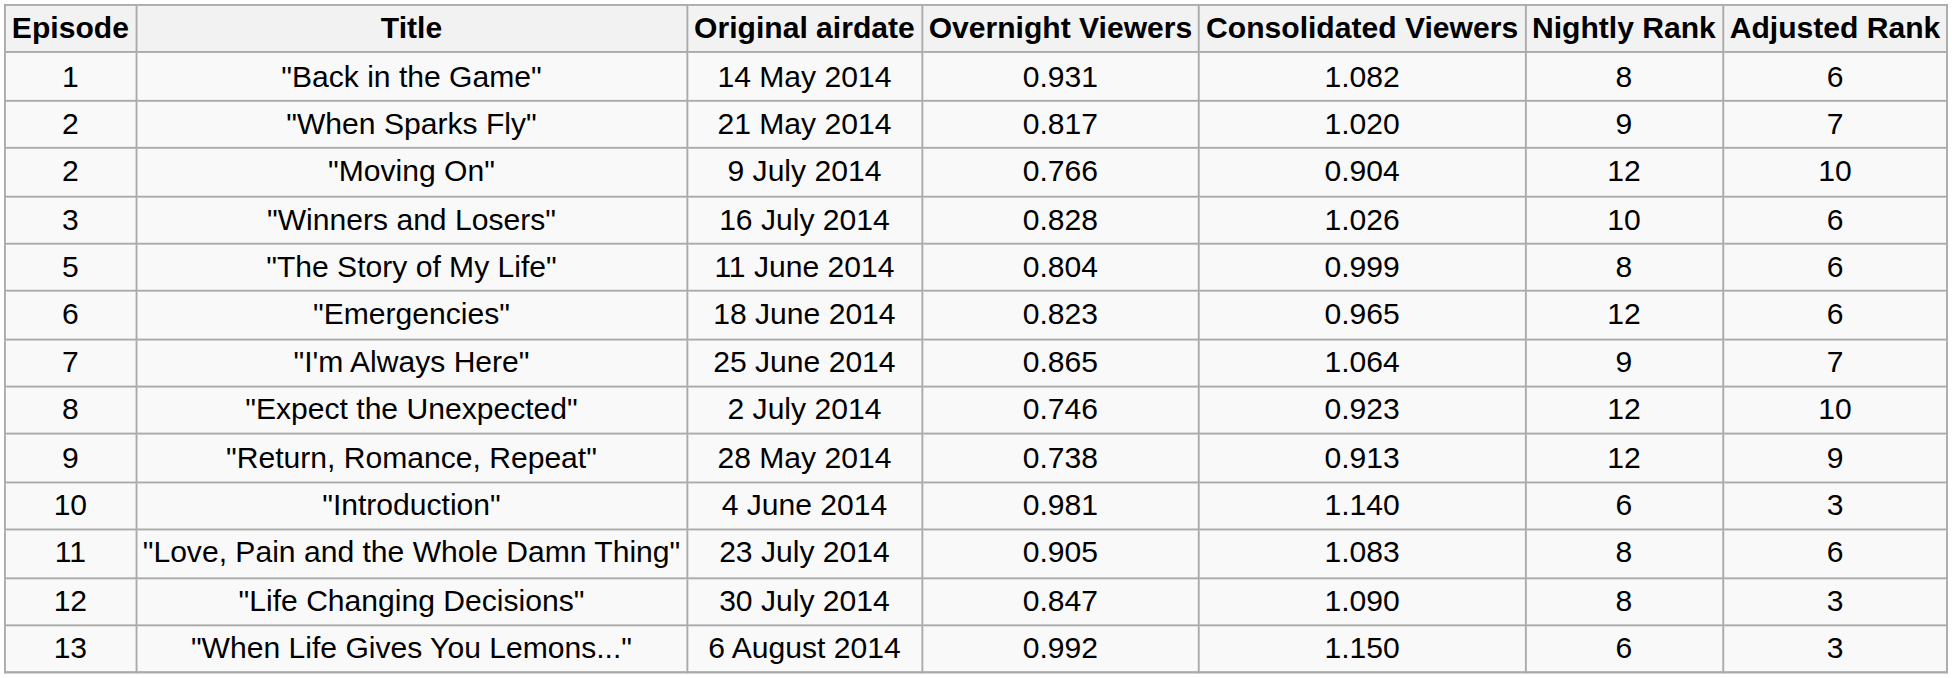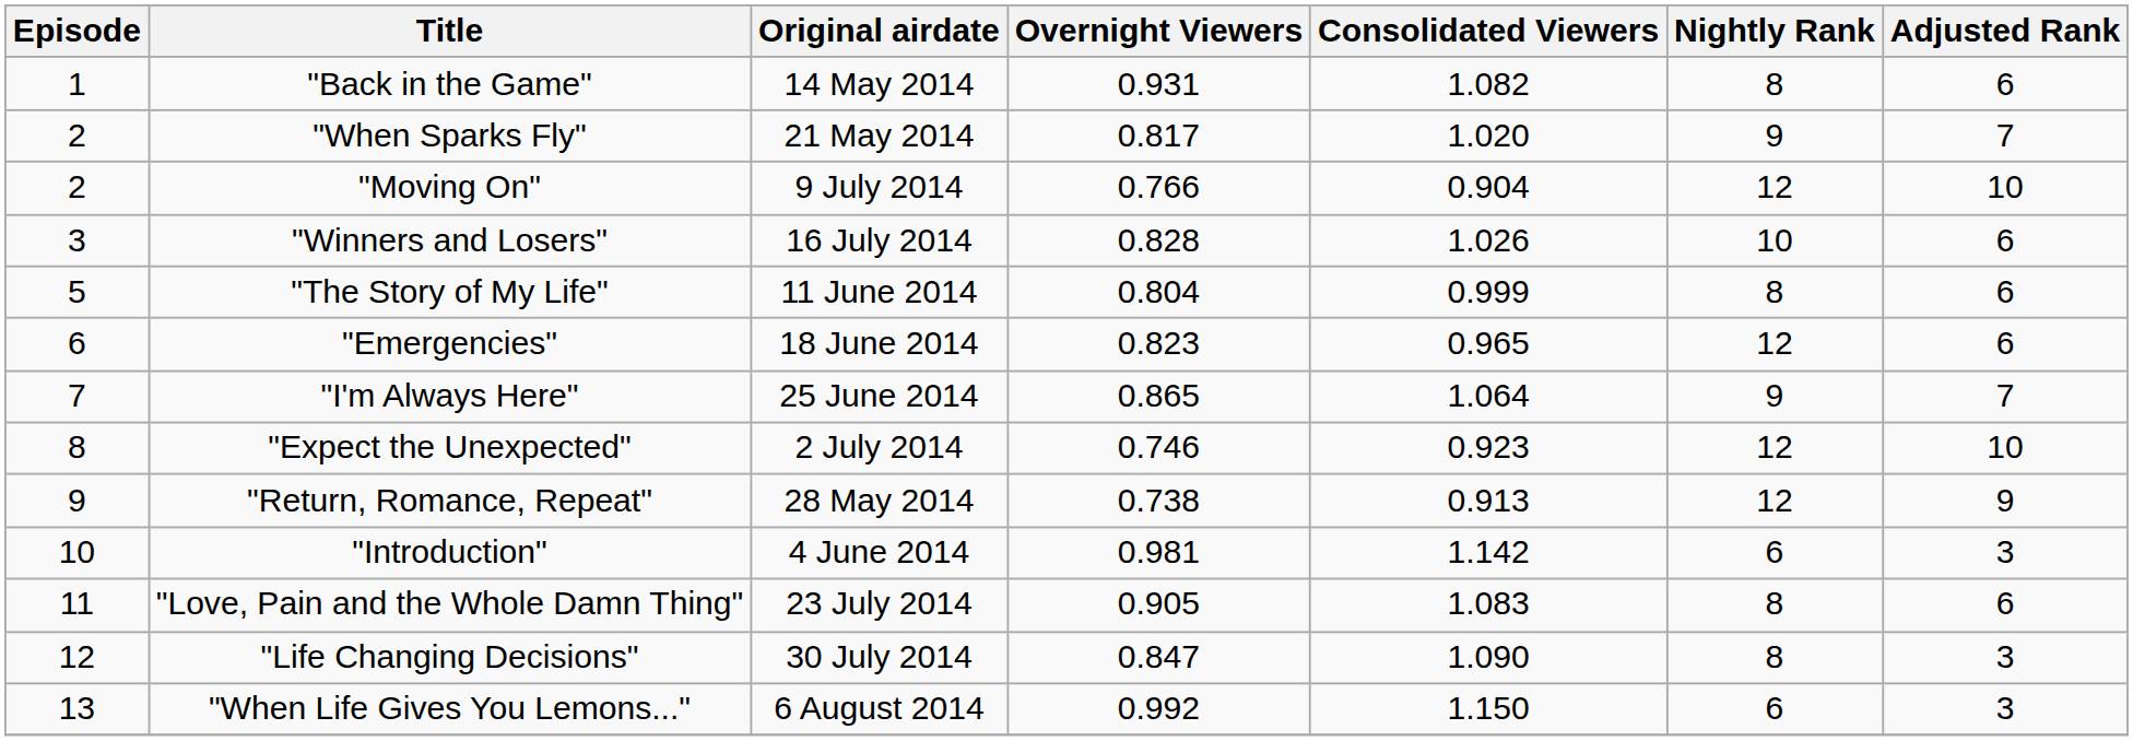 <table class="wikitable sortable">
 <tr>
 <th>Episode</th>
 <th>Title</th>
 <th>Original airdate</th>
 <th>Overnight Viewers</th>
 <th>Consolidated Viewers</th>
 <th>Nightly Rank</th>
 <th>Adjusted Rank</th>
 </tr>
 <tr>
 <td style="text-align:center">1</td>
 <td style="text-align:center">"Back in the Game"</td>
 <td style="text-align:center">14 May 2014</td>
 <td style="text-align:center">0.931</td>
 <td style="text-align:center">1.082</td>
 <td style="text-align:center">8</td>
 <td style="text-align:center">6</td>
 </tr>
 <tr>
 <td style="text-align:center">2</td>
 <td style="text-align:center">"When Sparks Fly"</td>
 <td style="text-align:center">21 May 2014</td>
 <td style="text-align:center">0.817</td>
 <td style="text-align:center">1.020</td>
 <td style="text-align:center">9</td>
 <td style="text-align:center">7</td>
 </tr>
 <tr>
 <td style="text-align:center">2</td>
 <td style="text-align:center">"Moving On"</td>
 <td style="text-align:center">9 July 2014</td>
 <td style="text-align:center">0.766</td>
 <td style="text-align:center">0.904</td>
 <td style="text-align:center">12</td>
 <td style="text-align:center">10</td>
 </tr>
 <tr>
 <td style="text-align:center">3</td>
 <td style="text-align:center">"Winners and Losers"</td>
 <td style="text-align:center">16 July 2014</td>
 <td style="text-align:center">0.828</td>
 <td style="text-align:center">1.026</td>
 <td style="text-align:center">10</td>
 <td style="text-align:center">6</td>
 </tr>
 <tr>
 <td style="text-align:center">5</td>
 <td style="text-align:center">"The Story of My Life"</td>
 <td style="text-align:center">11 June 2014</td>
 <td style="text-align:center">0.804</td>
 <td style="text-align:center">0.999</td>
 <td style="text-align:center">8</td>
 <td style="text-align:center">6</td>
 </tr>
 <tr>
 <td style="text-align:center">6</td>
 <td style="text-align:center">"Emergencies"</td>
 <td style="text-align:center">18 June 2014</td>
 <td style="text-align:center">0.823</td>
 <td style="text-align:center">0.965</td>
 <td style="text-align:center">12</td>
 <td style="text-align:center">6</td>
 </tr>
 <tr>
 <td style="text-align:center">7</td>
 <td style="text-align:center">"I'm Always Here"</td>
 <td style="text-align:center">25 June 2014</td>
 <td style="text-align:center">0.865</td>
 <td style="text-align:center">1.064</td>
 <td style="text-align:center">9</td>
 <td style="text-align:center">7</td>
 </tr>
 <tr>
 <td style="text-align:center">8</td>
 <td style="text-align:center">"Expect the Unexpected"</td>
 <td style="text-align:center">2 July 2014</td>
 <td style="text-align:center">0.746</td>
 <td style="text-align:center">0.923</td>
 <td style="text-align:center">12</td>
 <td style="text-align:center">10</td>
 </tr>
 <tr>
 <td style="text-align:center">9</td>
 <td style="text-align:center">"Return, Romance, Repeat"</td>
 <td style="text-align:center">28 May 2014</td>
 <td style="text-align:center">0.738</td>
 <td style="text-align:center">0.913</td>
 <td style="text-align:center">12</td>
 <td style="text-align:center">9</td>
 </tr>
 <tr>
 <td style="text-align:center">10</td>
 <td style="text-align:center">"Introduction"</td>
 <td style="text-align:center">4 June 2014</td>
 <td style="text-align:center">0.981</td>
-<td style="text-align:center">1.140</td>
+<td style="text-align:center">1.142</td>
 <td style="text-align:center">6</td>
 <td style="text-align:center">3</td>
 </tr>
 <tr>
 <td style="text-align:center">11</td>
 <td style="text-align:center">"Love, Pain and the Whole Damn Thing"</td>
 <td style="text-align:center">23 July 2014</td>
 <td style="text-align:center">0.905</td>
 <td style="text-align:center">1.083</td>
 <td style="text-align:center">8</td>
 <td style="text-align:center">6</td>
 </tr>
 <tr>
 <td style="text-align:center">12</td>
 <td style="text-align:center">"Life Changing Decisions"</td>
 <td style="text-align:center">30 July 2014</td>
 <td style="text-align:center">0.847</td>
 <td style="text-align:center">1.090</td>
 <td style="text-align:center">8</td>
 <td style="text-align:center">3</td>
 </tr>
 <tr>
 <td style="text-align:center">13</td>
 <td style="text-align:center">"When Life Gives You Lemons..."</td>
 <td style="text-align:center">6 August 2014</td>
 <td style="text-align:center">0.992</td>
 <td style="text-align:center">1.150</td>
 <td style="text-align:center">6</td>
 <td style="text-align:center">3</td>
 </tr>
 <tr>
 </tr>
 </table>
